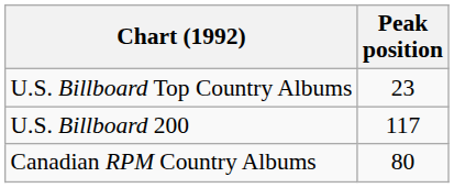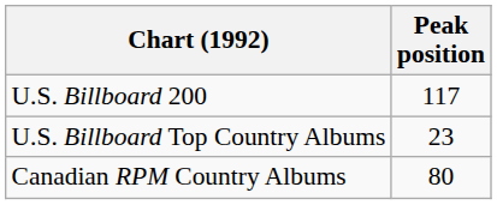 <table class="wikitable">
 <tr>
 <th>Chart (1992)</th>
 <th>Peak<br>position</th>
 </tr>
 <tr>
+<td>U.S. <em>Billboard</em> 200</td>
+<td align="center">117</td>
+</tr>
+<tr>
 <td>U.S. <em>Billboard</em> Top Country Albums</td>
 <td align="center">23</td>
-</tr>
-<tr>
-<td>U.S. <em>Billboard</em> 200</td>
-<td align="center">117</td>
 </tr>
 <tr>
 <td>Canadian <em>RPM</em> Country Albums</td>
 <td align="center">80</td>
 </tr>
 </table>
